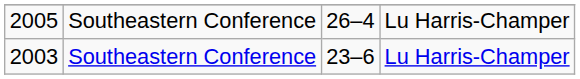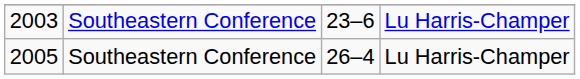 <table class="wikitable">
 <tr>
+</tr>
+<tr>
+<td>2003</td>
+<td><a href='#'>Southeastern Conference</a></td>
+<td>23–6</td>
+<td><a href='#'>Lu Harris-Champer</a></td>
 </tr>
 <tr>
 <td>2005</td>
 <td>Southeastern Conference</td>
 <td>26–4</td>
 <td>Lu Harris-Champer</td>
 </tr>
-<tr>
-<td>2003</td>
-<td><a href='#'>Southeastern Conference</a></td>
-<td>23–6</td>
-<td><a href='#'>Lu Harris-Champer</a></td>
-</tr>
 </table>
